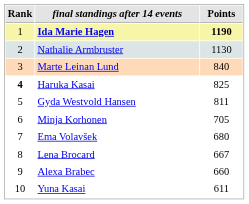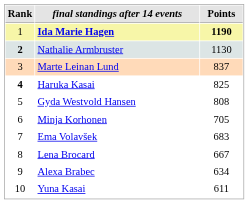 <table cellspacing="1" cellpadding="3" style="border:1px solid #AAAAAA;font-size:86%">
 <tr style="background-color: #E4E4E4;">
 <th style="border-bottom:1px solid #AAAAAA; width: 10px;">Rank</th>
 <th style="border-bottom:1px solid #AAAAAA; width: 210px;"><em>final standings after 14 events</em></th>
 <th style="border-bottom:1px solid #AAAAAA; width: 50px;">Points</th>
 </tr>
 <tr style="background:#f7f6a8;">
 <td align=center>1</td>
 <td> <strong><a href='#'>Ida Marie Hagen</a></strong> </td>
 <td align=center><strong>1190</strong></td>
 </tr>
 <tr style="background:#dce5e5;">
-<td align=center>2</td>
+<td align=center><strong>2</strong></td>
 <td> <a href='#'>Nathalie Armbruster</a></td>
 <td align=center>1130</td>
 </tr>
 <tr style="background:#ffdab9;">
 <td align=center>3</td>
 <td> <a href='#'>Marte Leinan Lund</a></td>
-<td align=center>840</td>
+<td align=center>837</td>
 </tr>
 <tr>
 <td align=center><strong>4</strong></td>
 <td> <a href='#'>Haruka Kasai</a></td>
 <td align=center>825</td>
 </tr>
 <tr>
 <td align=center>5</td>
 <td> <a href='#'>Gyda Westvold Hansen</a></td>
-<td align=center>811</td>
+<td align=center>808</td>
 </tr>
 <tr>
 <td align=center>6</td>
 <td> <a href='#'>Minja Korhonen</a></td>
 <td align=center>705</td>
 </tr>
 <tr>
 <td align=center>7</td>
 <td> <a href='#'>Ema Volavšek</a></td>
-<td align=center>680</td>
+<td align=center>683</td>
 </tr>
 <tr>
 <td align=center>8</td>
 <td> <a href='#'>Lena Brocard</a></td>
 <td align=center>667</td>
 </tr>
 <tr>
 <td align=center>9</td>
 <td> <a href='#'>Alexa Brabec</a></td>
-<td align=center>660</td>
+<td align=center>634</td>
 </tr>
 <tr>
 <td align=center>10</td>
 <td> <a href='#'>Yuna Kasai</a></td>
 <td align=center>611</td>
 </tr>
 </table>
